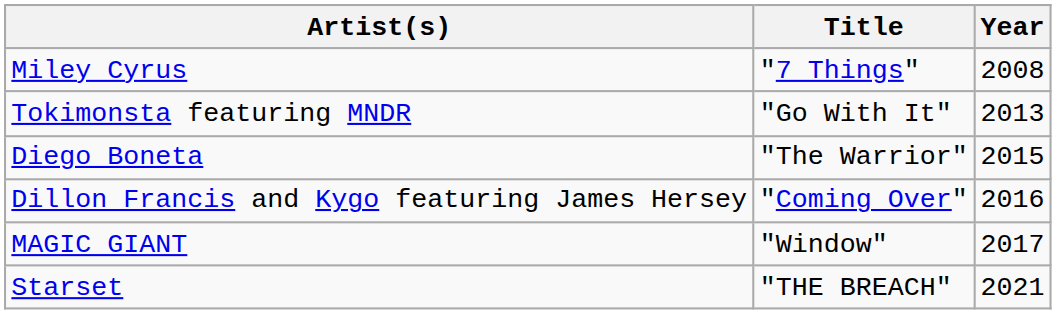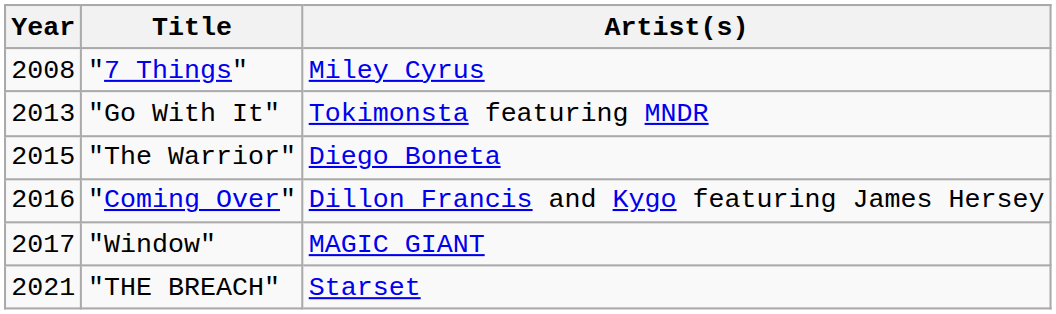 <table class="wikitable sortable">
 <tr>
+<th>Year</th>
+<th>Title</th>
 <th>Artist(s)</th>
-<th>Title</th>
-<th>Year</th>
 </tr>
 <tr>
+<td>2008</td>
+<td>"<a href='#'>7 Things</a>"</td>
 <td><a href='#'>Miley Cyrus</a></td>
-<td>"<a href='#'>7 Things</a>"</td>
-<td>2008</td>
 </tr>
 <tr>
+<td>2013</td>
+<td>"Go With It"</td>
 <td><a href='#'>Tokimonsta</a> featuring <a href='#'>MNDR</a></td>
-<td>"Go With It"</td>
-<td>2013</td>
 </tr>
 <tr>
+<td>2015</td>
+<td>"The Warrior"</td>
 <td><a href='#'>Diego Boneta</a></td>
-<td>"The Warrior"</td>
-<td>2015</td>
 </tr>
 <tr>
+<td>2016</td>
+<td>"<a href='#'>Coming Over</a>"</td>
 <td><a href='#'>Dillon Francis</a> and <a href='#'>Kygo</a> featuring James Hersey</td>
-<td>"<a href='#'>Coming Over</a>"</td>
-<td>2016</td>
 </tr>
 <tr>
+<td>2017</td>
+<td>"Window"</td>
 <td><a href='#'>MAGIC GIANT</a></td>
-<td>"Window"</td>
-<td>2017</td>
 </tr>
 <tr>
+<td>2021</td>
+<td>"THE BREACH"</td>
 <td><a href='#'>Starset</a></td>
-<td>"THE BREACH"</td>
-<td>2021</td>
 </tr>
 </table>
